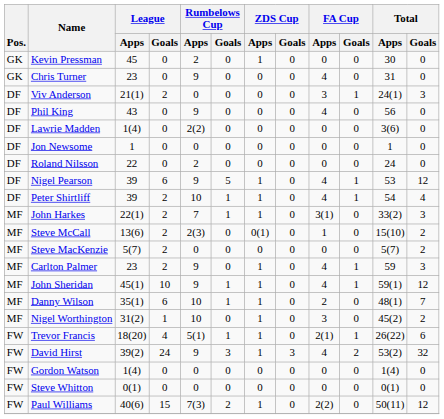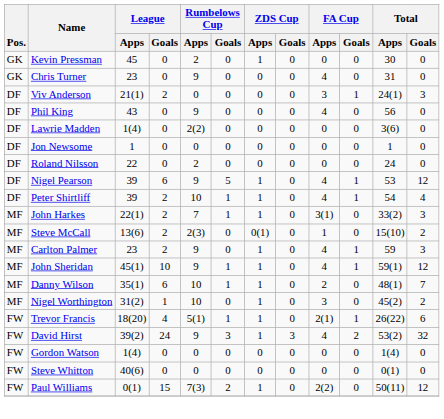 <table class="wikitable" style="text-align:center">
 <tr>
 <th rowspan="2" valign="bottom">Pos.</th>
 <th rowspan="2">Name</th>
 <th colspan="2" width="87"><a href='#'>League</a></th>
 <th colspan="2" width="87"><a href='#'>Rumbelows Cup</a></th>
 <th colspan="2" width="87"><a href='#'>ZDS Cup</a></th>
 <th colspan="2" width="87"><a href='#'>FA Cup</a></th>
 <th colspan="2" width="87">Total</th>
 </tr>
 <tr>
 <th>Apps</th>
 <th>Goals</th>
 <th>Apps</th>
 <th>Goals</th>
 <th>Apps</th>
 <th>Goals</th>
 <th>Apps</th>
 <th>Goals</th>
 <th>Apps</th>
 <th>Goals</th>
 </tr>
 <tr>
 <td align="left">GK</td>
 <td align="left"> <a href='#'>Kevin Pressman</a></td>
 <td>45</td>
 <td>0</td>
 <td>2</td>
 <td>0</td>
 <td>1</td>
 <td>0</td>
 <td>0</td>
 <td>0</td>
 <td>30</td>
 <td>0</td>
 </tr>
 <tr>
 <td align="left">GK</td>
 <td align="left"> <a href='#'>Chris Turner</a></td>
 <td>23</td>
 <td>0</td>
 <td>9</td>
 <td>0</td>
 <td>0</td>
 <td>0</td>
 <td>4</td>
 <td>0</td>
 <td>31</td>
 <td>0</td>
 </tr>
 <tr>
 <td align="left">DF</td>
 <td align="left"> <a href='#'>Viv Anderson</a></td>
 <td>21(1)</td>
 <td>2</td>
 <td>0</td>
 <td>0</td>
 <td>0</td>
 <td>0</td>
 <td>3</td>
 <td>1</td>
 <td>24(1)</td>
 <td>3</td>
 </tr>
 <tr>
 <td align="left">DF</td>
 <td align="left"> <a href='#'>Phil King</a></td>
 <td>43</td>
 <td>0</td>
 <td>9</td>
 <td>0</td>
 <td>0</td>
 <td>0</td>
 <td>4</td>
 <td>0</td>
 <td>56</td>
 <td>0</td>
 </tr>
 <tr>
 <td align="left">DF</td>
 <td align="left"> <a href='#'>Lawrie Madden</a></td>
 <td>1(4)</td>
 <td>0</td>
 <td>2(2)</td>
 <td>0</td>
 <td>0</td>
 <td>0</td>
 <td>0</td>
 <td>0</td>
 <td>3(6)</td>
 <td>0</td>
 </tr>
 <tr>
 <td align="left">DF</td>
 <td align="left"> <a href='#'>Jon Newsome</a></td>
 <td>1</td>
 <td>0</td>
 <td>0</td>
 <td>0</td>
 <td>0</td>
 <td>0</td>
 <td>0</td>
 <td>0</td>
 <td>1</td>
 <td>0</td>
 </tr>
 <tr>
 <td align="left">DF</td>
 <td align="left"> <a href='#'>Roland Nilsson</a></td>
 <td>22</td>
 <td>0</td>
 <td>2</td>
 <td>0</td>
 <td>0</td>
 <td>0</td>
 <td>0</td>
 <td>0</td>
 <td>24</td>
 <td>0</td>
 </tr>
 <tr>
 <td align="left">DF</td>
 <td align="left"> <a href='#'>Nigel Pearson</a></td>
 <td>39</td>
 <td>6</td>
 <td>9</td>
 <td>5</td>
 <td>1</td>
 <td>0</td>
 <td>4</td>
 <td>1</td>
 <td>53</td>
 <td>12</td>
 </tr>
 <tr>
 <td align="left">DF</td>
 <td align="left"> <a href='#'>Peter Shirtliff</a></td>
 <td>39</td>
 <td>2</td>
 <td>10</td>
 <td>1</td>
 <td>1</td>
 <td>0</td>
 <td>4</td>
 <td>1</td>
 <td>54</td>
 <td>4</td>
 </tr>
 <tr>
 <td align="left">MF</td>
 <td align="left"> <a href='#'>John Harkes</a></td>
 <td>22(1)</td>
 <td>2</td>
 <td>7</td>
 <td>1</td>
 <td>1</td>
 <td>0</td>
 <td>3(1)</td>
 <td>0</td>
 <td>33(2)</td>
 <td>3</td>
 </tr>
 <tr>
 <td align="left">MF</td>
 <td align="left"> <a href='#'>Steve McCall</a></td>
 <td>13(6)</td>
 <td>2</td>
 <td>2(3)</td>
 <td>0</td>
 <td>0(1)</td>
 <td>0</td>
 <td>1</td>
 <td>0</td>
 <td>15(10)</td>
 <td>2</td>
 </tr>
 <tr>
 <td align="left">MF</td>
-<td align="left"> <a href='#'>Steve MacKenzie</a></td>
-<td>5(7)</td>
-<td>2</td>
-<td>0</td>
-<td>0</td>
-<td>0</td>
-<td>0</td>
-<td>0</td>
-<td>0</td>
-<td>5(7)</td>
-<td>2</td>
-</tr>
-<tr>
-<td align="left">MF</td>
 <td align="left"> <a href='#'>Carlton Palmer</a></td>
 <td>23</td>
 <td>2</td>
 <td>9</td>
 <td>0</td>
 <td>1</td>
 <td>0</td>
 <td>4</td>
 <td>1</td>
 <td>59</td>
 <td>3</td>
 </tr>
 <tr>
 <td align="left">MF</td>
 <td align="left"> <a href='#'>John Sheridan</a></td>
 <td>45(1)</td>
 <td>10</td>
 <td>9</td>
 <td>1</td>
 <td>1</td>
 <td>0</td>
 <td>4</td>
 <td>1</td>
 <td>59(1)</td>
 <td>12</td>
 </tr>
 <tr>
 <td align="left">MF</td>
 <td align="left"> <a href='#'>Danny Wilson</a></td>
 <td>35(1)</td>
 <td>6</td>
 <td>10</td>
 <td>1</td>
 <td>1</td>
 <td>0</td>
 <td>2</td>
 <td>0</td>
 <td>48(1)</td>
 <td>7</td>
 </tr>
 <tr>
 <td align="left">MF</td>
 <td align="left"> <a href='#'>Nigel Worthington</a></td>
 <td>31(2)</td>
 <td>1</td>
 <td>10</td>
 <td>0</td>
 <td>1</td>
 <td>0</td>
 <td>3</td>
 <td>0</td>
 <td>45(2)</td>
 <td>2</td>
 </tr>
 <tr>
 <td align="left">FW</td>
 <td align="left"> <a href='#'>Trevor Francis</a></td>
 <td>18(20)</td>
 <td>4</td>
 <td>5(1)</td>
 <td>1</td>
 <td>1</td>
 <td>0</td>
 <td>2(1)</td>
 <td>1</td>
 <td>26(22)</td>
 <td>6</td>
 </tr>
 <tr>
 <td align="left">FW</td>
 <td align="left"> <a href='#'>David Hirst</a></td>
 <td>39(2)</td>
 <td>24</td>
 <td>9</td>
 <td>3</td>
 <td>1</td>
 <td>3</td>
 <td>4</td>
 <td>2</td>
 <td>53(2)</td>
 <td>32</td>
 </tr>
 <tr>
 <td align="left">FW</td>
 <td align="left"> <a href='#'>Gordon Watson</a></td>
 <td>1(4)</td>
 <td>0</td>
 <td>0</td>
 <td>0</td>
 <td>0</td>
 <td>0</td>
 <td>0</td>
 <td>0</td>
 <td>1(4)</td>
 <td>0</td>
 </tr>
 <tr>
 <td align="left">FW</td>
 <td align="left"> <a href='#'>Steve Whitton</a></td>
-<td>0(1)</td>
+<td>40(6)</td>
 <td>0</td>
 <td>0</td>
 <td>0</td>
 <td>0</td>
 <td>0</td>
 <td>0</td>
 <td>0</td>
 <td>0(1)</td>
 <td>0</td>
 </tr>
 <tr>
 <td align="left">FW</td>
 <td align="left"> <a href='#'>Paul Williams</a></td>
-<td>40(6)</td>
+<td>0(1)</td>
 <td>15</td>
 <td>7(3)</td>
 <td>2</td>
 <td>1</td>
 <td>0</td>
 <td>2(2)</td>
 <td>0</td>
 <td>50(11)</td>
 <td>12</td>
 </tr>
 <tr>
 </tr>
 </table>
